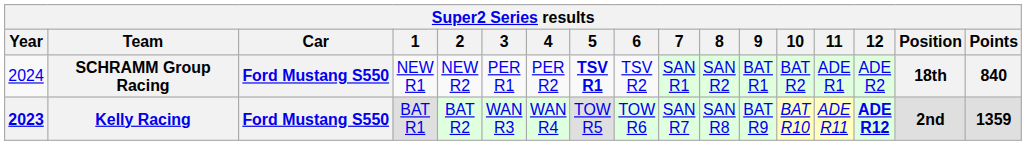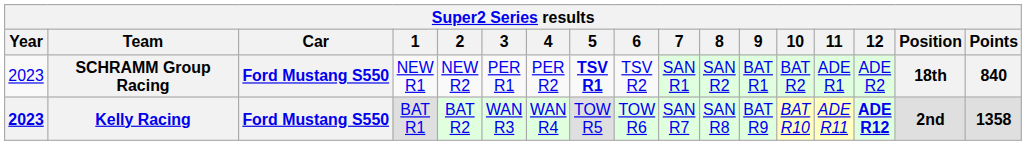 <table class="wikitable" style="text-align:center; font-size:85%">
 <tr>
 <th colspan=45><a href='#'>Super2 Series</a> results</th>
 </tr>
 <tr>
 <th>Year</th>
 <th>Team</th>
 <th>Car</th>
 <th>1</th>
 <th>2</th>
 <th>3</th>
 <th>4</th>
 <th>5</th>
 <th>6</th>
 <th>7</th>
 <th>8</th>
 <th>9</th>
 <th>10</th>
 <th>11</th>
 <th>12</th>
 <th>Position</th>
 <th>Points</th>
 </tr>
 <tr>
-<td><a href='#'>2024</a></td>
+<td><a href='#'>2023</a></td>
 <th>SCHRAMM Group Racing</th>
 <th><a href='#'>Ford Mustang S550</a></th>
 <td><a href='#'>NEW<br>R1</a></td>
 <td><a href='#'>NEW<br>R2</a></td>
 <td><a href='#'>PER<br>R1</a></td>
 <td><a href='#'>PER<br>R2</a></td>
 <td><strong><a href='#'>TSV<br>R1</a></strong></td>
 <td><a href='#'>TSV<br>R2</a></td>
 <td style=background:#dfffdf><a href='#'>SAN<br>R1</a><br></td>
 <td style=background:#dfffdf><a href='#'>SAN<br>R2</a><br></td>
 <td style=background:#dfffdf><a href='#'>BAT<br>R1</a><br></td>
 <td style=background:#dfffdf><a href='#'>BAT<br>R2</a><br></td>
 <td style=background:#dfffdf><a href='#'>ADE<br>R1</a><br></td>
 <td style=background:#dfffdf><a href='#'>ADE<br>R2</a><br></td>
 <th>18th</th>
 <th>840</th>
 </tr>
 <tr>
 <th><a href='#'>2023</a></th>
 <th nowrap><a href='#'>Kelly Racing</a></th>
 <th nowrap><a href='#'>Ford Mustang S550</a></th>
 <td style=background:#dfdfdf><a href='#'>BAT<br>R1</a><br></td>
 <td style=background:#dfffdf><a href='#'>BAT<br>R2</a><br></td>
 <td style=background:#dfffdf><a href='#'>WAN<br>R3</a><br></td>
 <td style=background:#dfffdf><a href='#'>WAN<br>R4</a><br></td>
 <td style=background:#dfdfdf><a href='#'>TOW<br>R5</a><br></td>
 <td style=background:#dfffdf><a href='#'>TOW<br>R6</a><br></td>
 <td style=background:#dfffdf><a href='#'>SAN<br>R7</a><br></td>
 <td style=background:#dfffdf><a href='#'>SAN<br>R8</a><br></td>
 <td style=background:#dfffdf><a href='#'>BAT<br>R9</a><br></td>
 <td style=background:#ffffbf><em><a href='#'>BAT<br>R10</a></em><br></td>
 <td style=background:#ffffbf><em><a href='#'>ADE<br>R11</a></em><br></td>
 <td style=background:#dfffdf><strong><a href='#'>ADE<br>R12</a></strong><br></td>
 <th style=background:#dfdfdf>2nd</th>
-<th style=background:#dfdfdf>1359</th>
+<th style=background:#dfdfdf>1358</th>
 </tr>
 </table>
